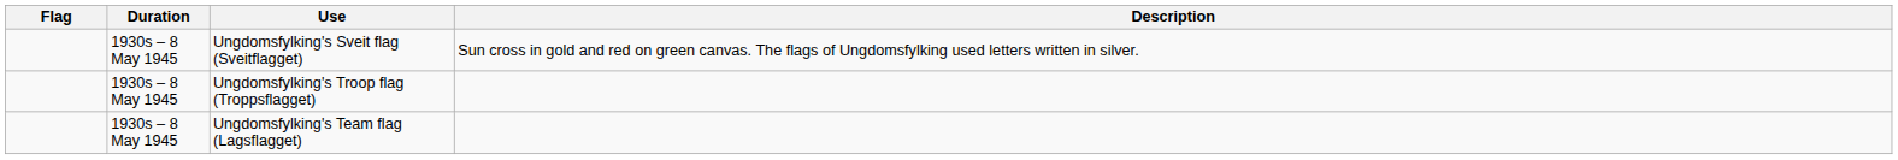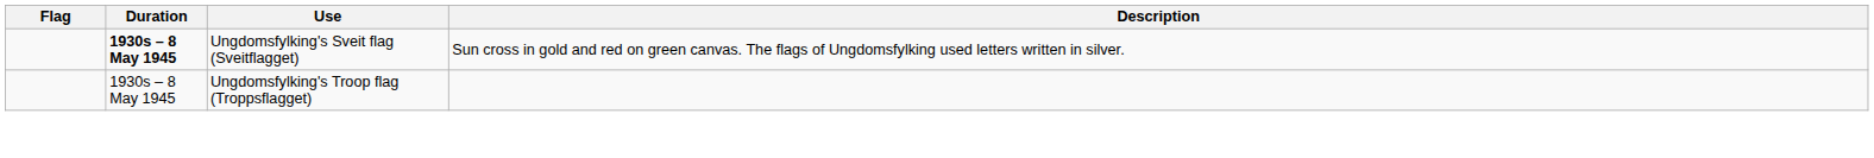 <table class="wikitable" width="100%">
 <tr>
 <th style="width:100px;">Flag</th>
 <th style="width:100px;">Duration</th>
 <th style="width:250px;">Use</th>
 <th style="min-width:250px">Description</th>
 </tr>
 <tr>
 <td></td>
-<td>1930s – 8 May 1945</td>
+<td><strong>1930s – 8 May 1945</strong></td>
 <td>Ungdomsfylking's Sveit flag (Sveitflagget)</td>
 <td>Sun cross in gold and red on green canvas. The flags of Ungdomsfylking used letters written in silver.</td>
 </tr>
 <tr>
 <td></td>
 <td>1930s – 8 May 1945</td>
 <td>Ungdomsfylking's Troop flag (Troppsflagget)</td>
 <td></td>
 </tr>
-<tr>
-<td></td>
-<td>1930s – 8 May 1945</td>
-<td>Ungdomsfylking's Team flag (Lagsflagget)</td>
-<td></td>
-</tr>
 </table>
